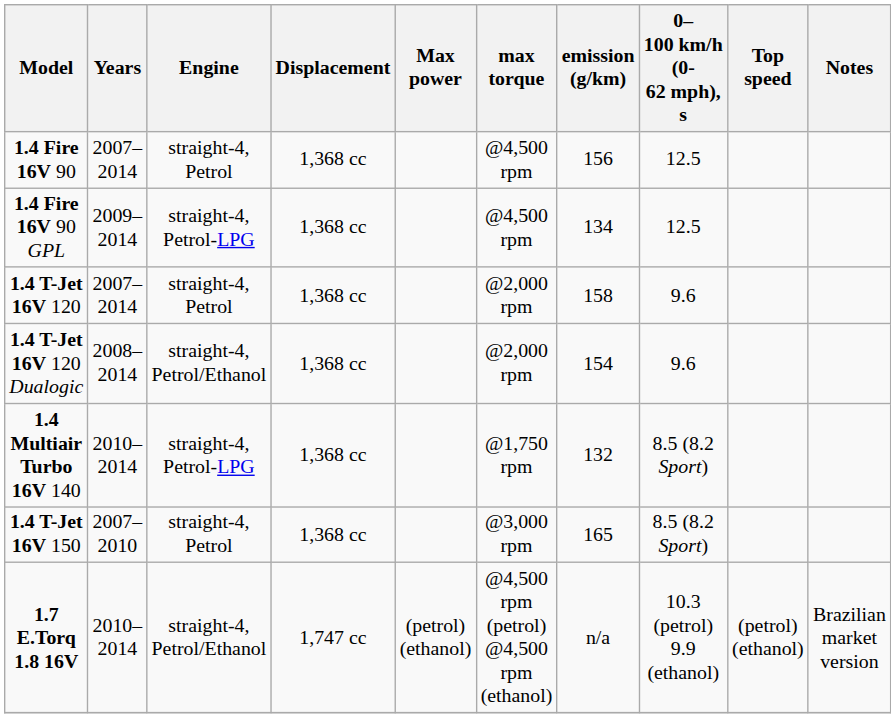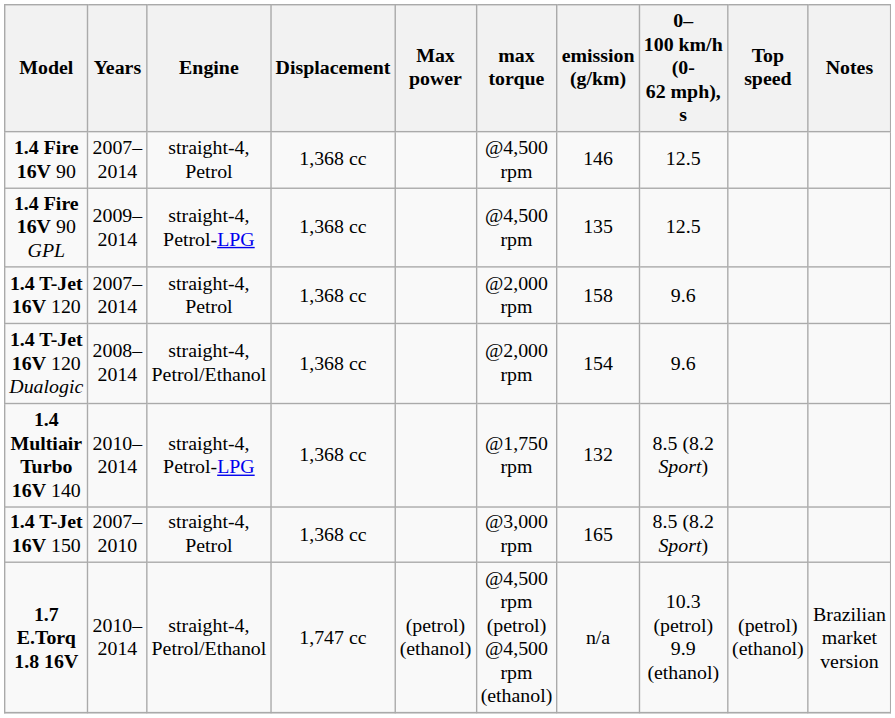 <table class="wikitable" style="text-align: center; font-size: 90%;">
 <tr style="background:#DCDCDC" align="center" valign="middle">
 <th>Model</th>
 <th>Years</th>
 <th>Engine</th>
 <th>Displacement</th>
 <th>Max power</th>
 <th>max torque</th>
 <th> emission (g/km)</th>
 <th>0–100 km/h (0-62 mph), s</th>
 <th>Top speed</th>
 <th>Notes</th>
 </tr>
 <tr>
 <td><strong>1.4 Fire 16V</strong> 90</td>
 <td>2007–2014</td>
 <td>straight-4, Petrol</td>
 <td>1,368 cc</td>
 <td></td>
 <td> @4,500 rpm</td>
-<td>156</td>
+<td>146</td>
 <td>12.5</td>
 <td></td>
 <td></td>
 </tr>
 <tr>
 <td><strong>1.4 Fire 16V</strong> 90 <em>GPL</em></td>
 <td>2009–2014</td>
 <td>straight-4, Petrol-<a href='#'>LPG</a></td>
 <td>1,368 cc</td>
 <td></td>
 <td> @4,500 rpm</td>
-<td>134</td>
+<td>135</td>
 <td>12.5</td>
 <td></td>
 <td></td>
 </tr>
 <tr>
 <td><strong>1.4 T-Jet 16V</strong> 120</td>
 <td>2007–2014</td>
 <td>straight-4, Petrol</td>
 <td>1,368 cc</td>
 <td></td>
 <td> @2,000 rpm</td>
 <td>158</td>
 <td>9.6</td>
 <td></td>
 <td></td>
 </tr>
 <tr>
 <td><strong>1.4 T-Jet 16V</strong> 120 <em>Dualogic</em></td>
 <td>2008–2014</td>
 <td>straight-4, Petrol/Ethanol</td>
 <td>1,368 cc</td>
 <td></td>
 <td> @2,000 rpm</td>
 <td>154</td>
 <td>9.6</td>
 <td></td>
 <td></td>
 </tr>
 <tr>
 <td><strong>1.4 Multiair Turbo 16V</strong> 140</td>
 <td>2010–2014</td>
 <td>straight-4, Petrol-<a href='#'>LPG</a></td>
 <td>1,368 cc</td>
 <td></td>
 <td> @1,750 rpm</td>
 <td>132</td>
 <td>8.5 (8.2 <em>Sport</em>)</td>
 <td></td>
 <td></td>
 </tr>
 <tr>
 <td><strong>1.4 T-Jet 16V</strong> 150</td>
 <td>2007–2010</td>
 <td>straight-4, Petrol</td>
 <td>1,368 cc</td>
 <td></td>
 <td> @3,000 rpm</td>
 <td>165</td>
 <td>8.5 (8.2 <em>Sport</em>)</td>
 <td></td>
 <td></td>
 </tr>
 <tr>
 <td><strong>1.7 E.Torq 1.8 16V</strong></td>
 <td>2010–2014</td>
 <td>straight-4, Petrol/Ethanol</td>
 <td>1,747 cc</td>
 <td> (petrol)<br> (ethanol)</td>
 <td> @4,500 rpm (petrol)<br> @4,500 rpm (ethanol)</td>
 <td>n/a</td>
 <td>10.3 (petrol)<br>9.9 (ethanol)</td>
 <td> (petrol)<br> (ethanol)</td>
 <td>Brazilian market version</td>
 </tr>
 <tr>
 </tr>
 </table>
